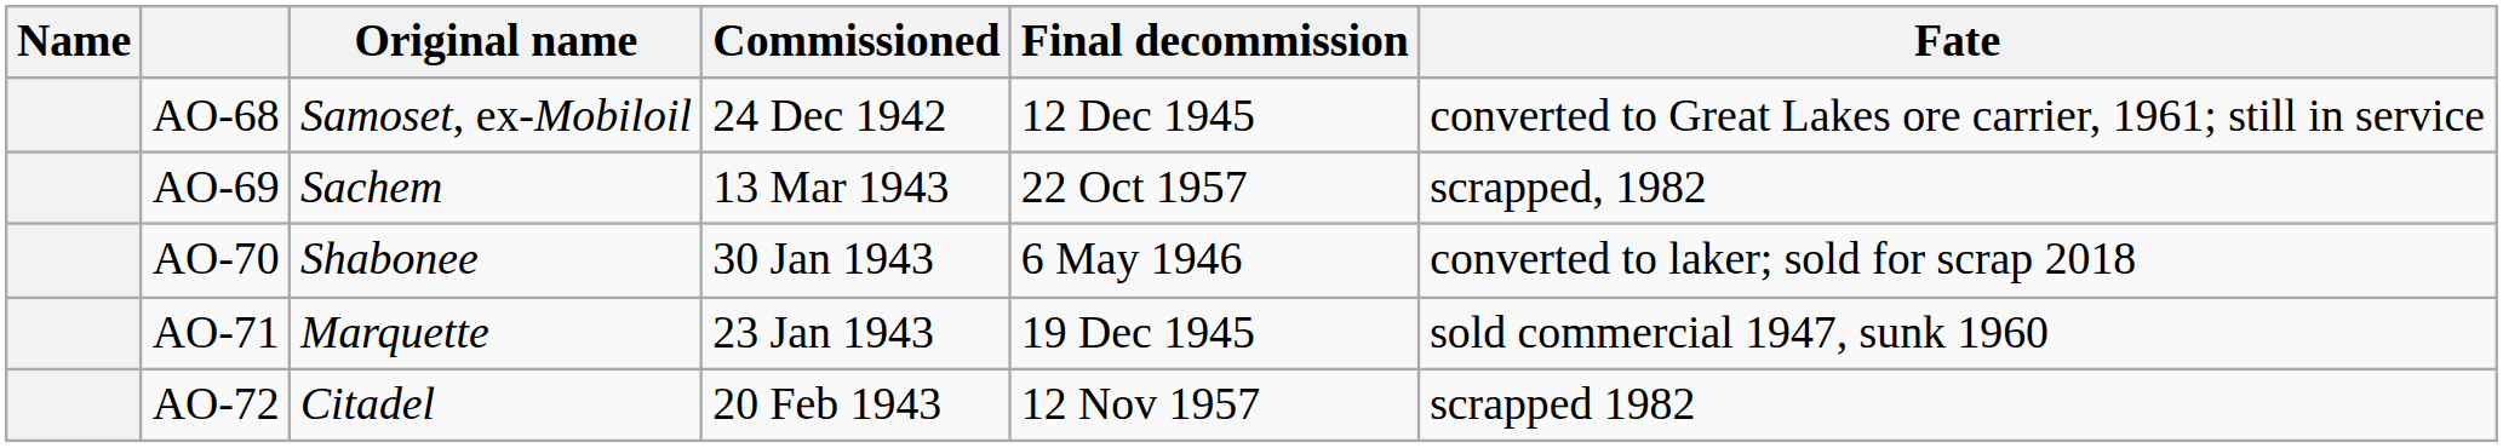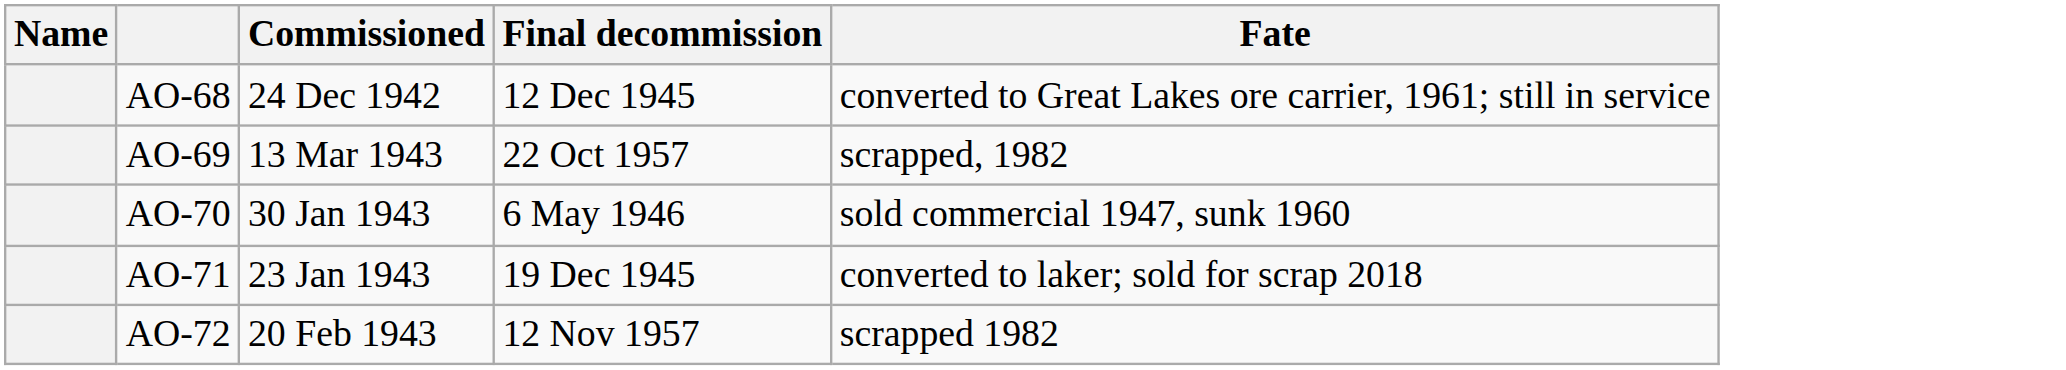 <table class="wikitable plainrowheaders">
 <tr>
 <th scope="col">Name</th>
 <th scope="col"></th>
-<th scope="col">Original name</th>
 <th scope="col">Commissioned</th>
 <th scope="col">Final decommission</th>
 <th scope="col">Fate</th>
 </tr>
 <tr>
 <th scope="row"></th>
 <td>AO-68</td>
-<td><em>Samoset</em>, ex-<em>Mobiloil</em></td>
 <td>24 Dec 1942</td>
 <td>12 Dec 1945</td>
 <td>converted to Great Lakes ore carrier, 1961; still in service</td>
 </tr>
 <tr>
 <th scope="row"></th>
 <td>AO-69</td>
-<td><em>Sachem</em></td>
 <td>13 Mar 1943</td>
 <td>22 Oct 1957</td>
 <td>scrapped, 1982</td>
 </tr>
 <tr>
 <th scope="row"></th>
 <td>AO-70</td>
-<td><em>Shabonee</em></td>
 <td>30 Jan 1943</td>
 <td>6 May 1946</td>
+<td>sold commercial 1947, sunk 1960</td>
+</tr>
+<tr>
+<th scope="row"></th>
+<td>AO-71</td>
+<td>23 Jan 1943</td>
+<td>19 Dec 1945</td>
 <td>converted to laker; sold for scrap 2018</td>
 </tr>
 <tr>
 <th scope="row"></th>
-<td>AO-71</td>
-<td><em>Marquette</em></td>
-<td>23 Jan 1943</td>
-<td>19 Dec 1945</td>
-<td>sold commercial 1947, sunk 1960</td>
-</tr>
-<tr>
-<th scope="row"></th>
 <td>AO-72</td>
-<td><em>Citadel</em></td>
 <td>20 Feb 1943</td>
 <td>12 Nov 1957</td>
 <td>scrapped 1982</td>
 </tr>
 </table>
